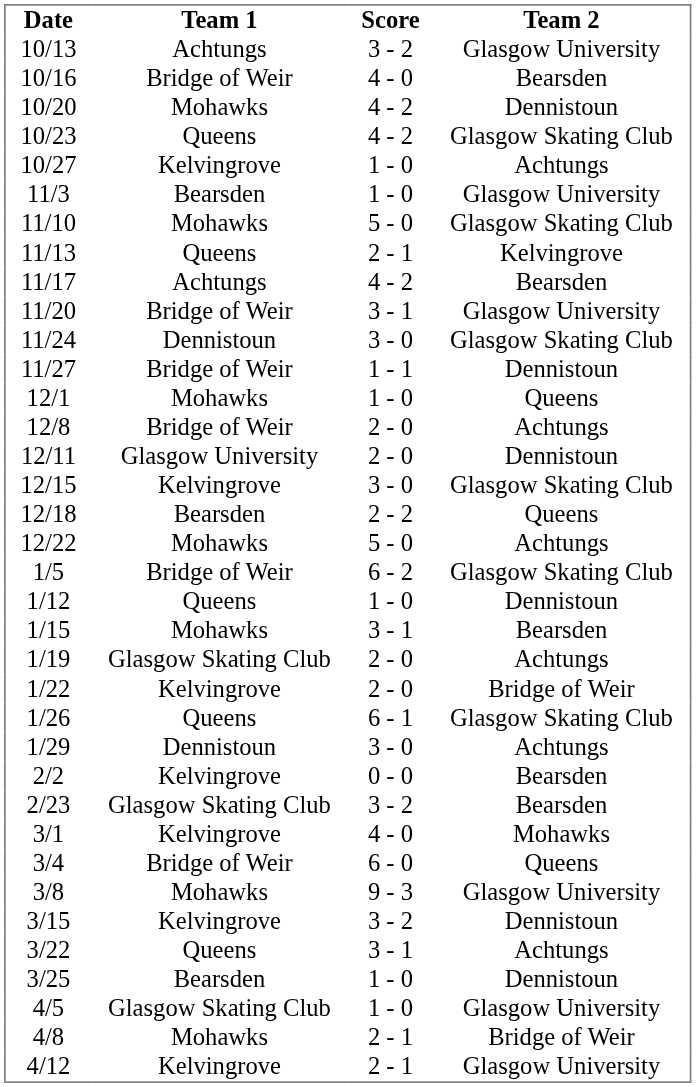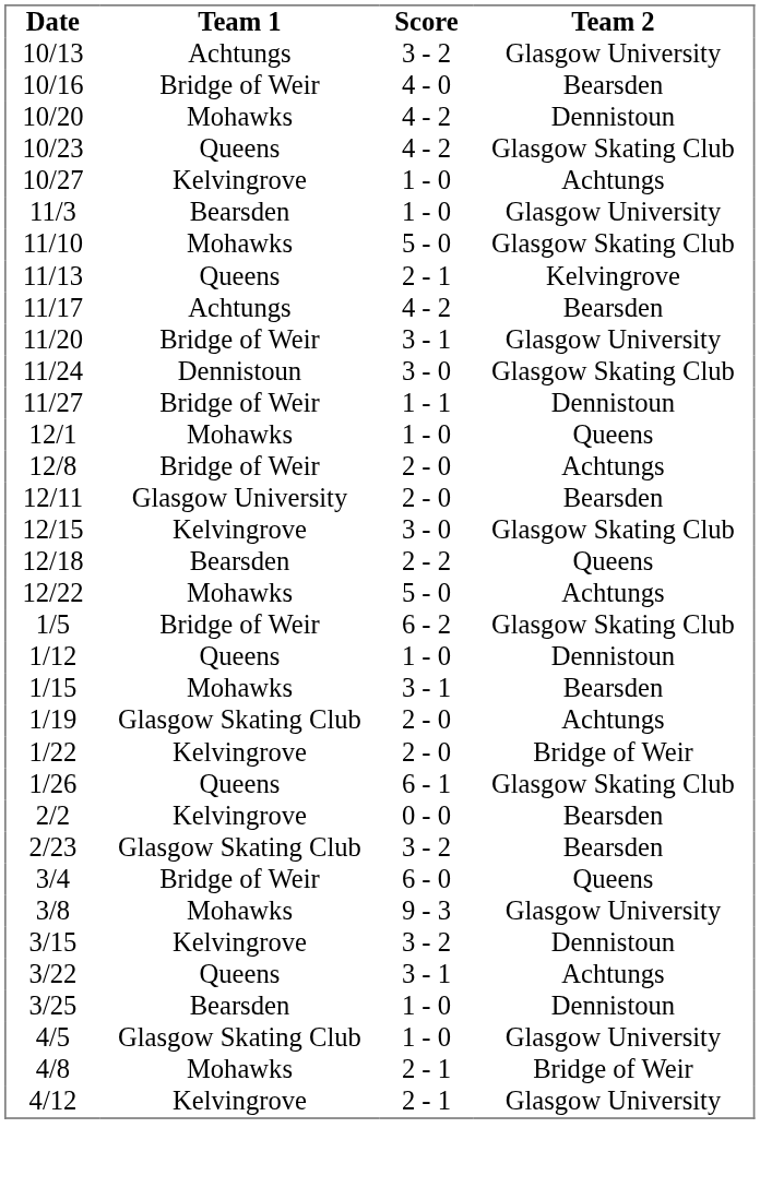 <table cellpadding="0" cellspacing="0" border="0" style="font-size: 90%; text-align: center; border: gray solid 1px; border-collapse: collapse;">
 <tr>
 <th width="50">Date</th>
 <th width="150">Team 1</th>
 <th width="50">Score</th>
 <th width="150">Team 2</th>
 </tr>
 <tr>
 <td>10/13</td>
 <td>Achtungs</td>
 <td>3 - 2</td>
 <td>Glasgow University</td>
 </tr>
 <tr>
 <td>10/16</td>
 <td>Bridge of Weir</td>
 <td>4 - 0</td>
 <td>Bearsden</td>
 </tr>
 <tr>
 <td>10/20</td>
 <td>Mohawks</td>
 <td>4 - 2</td>
 <td>Dennistoun</td>
 </tr>
 <tr>
 <td>10/23</td>
 <td>Queens</td>
 <td>4 - 2</td>
 <td>Glasgow Skating Club</td>
 </tr>
 <tr>
 <td>10/27</td>
 <td>Kelvingrove</td>
 <td>1 - 0</td>
 <td>Achtungs</td>
 </tr>
 <tr>
 <td>11/3</td>
 <td>Bearsden</td>
 <td>1 - 0</td>
 <td>Glasgow University</td>
 </tr>
 <tr>
 <td>11/10</td>
 <td>Mohawks</td>
 <td>5 - 0</td>
 <td>Glasgow Skating Club</td>
 </tr>
 <tr>
 <td>11/13</td>
 <td>Queens</td>
 <td>2 - 1</td>
 <td>Kelvingrove</td>
 </tr>
 <tr>
 <td>11/17</td>
 <td>Achtungs</td>
 <td>4 - 2</td>
 <td>Bearsden</td>
 </tr>
 <tr>
 <td>11/20</td>
 <td>Bridge of Weir</td>
 <td>3 - 1</td>
 <td>Glasgow University</td>
 </tr>
 <tr>
 <td>11/24</td>
 <td>Dennistoun</td>
 <td>3 - 0</td>
 <td>Glasgow Skating Club</td>
 </tr>
 <tr>
 <td>11/27</td>
 <td>Bridge of Weir</td>
 <td>1 - 1</td>
 <td>Dennistoun</td>
 </tr>
 <tr>
 <td>12/1</td>
 <td>Mohawks</td>
 <td>1 - 0</td>
 <td>Queens</td>
 </tr>
 <tr>
 <td>12/8</td>
 <td>Bridge of Weir</td>
 <td>2 - 0</td>
 <td>Achtungs</td>
 </tr>
 <tr>
 <td>12/11</td>
 <td>Glasgow University</td>
 <td>2 - 0</td>
-<td>Dennistoun</td>
+<td>Bearsden</td>
 </tr>
 <tr>
 <td>12/15</td>
 <td>Kelvingrove</td>
 <td>3 - 0</td>
 <td>Glasgow Skating Club</td>
 </tr>
 <tr>
 <td>12/18</td>
 <td>Bearsden</td>
 <td>2 - 2</td>
 <td>Queens</td>
 </tr>
 <tr>
 <td>12/22</td>
 <td>Mohawks</td>
 <td>5 - 0</td>
 <td>Achtungs</td>
 </tr>
 <tr>
 <td>1/5</td>
 <td>Bridge of Weir</td>
 <td>6 - 2</td>
 <td>Glasgow Skating Club</td>
 </tr>
 <tr>
 <td>1/12</td>
 <td>Queens</td>
 <td>1 - 0</td>
 <td>Dennistoun</td>
 </tr>
 <tr>
 <td>1/15</td>
 <td>Mohawks</td>
 <td>3 - 1</td>
 <td>Bearsden</td>
 </tr>
 <tr>
 <td>1/19</td>
 <td>Glasgow Skating Club</td>
 <td>2 - 0</td>
 <td>Achtungs</td>
 </tr>
 <tr>
 <td>1/22</td>
 <td>Kelvingrove</td>
 <td>2 - 0</td>
 <td>Bridge of Weir</td>
 </tr>
 <tr>
 <td>1/26</td>
 <td>Queens</td>
 <td>6 - 1</td>
 <td>Glasgow Skating Club</td>
 </tr>
 <tr>
-<td>1/29</td>
-<td>Dennistoun</td>
-<td>3 - 0</td>
-<td>Achtungs</td>
-</tr>
-<tr>
 <td>2/2</td>
 <td>Kelvingrove</td>
 <td>0 - 0</td>
 <td>Bearsden</td>
 </tr>
 <tr>
 <td>2/23</td>
 <td>Glasgow Skating Club</td>
 <td>3 - 2</td>
 <td>Bearsden</td>
-</tr>
-<tr>
-<td>3/1</td>
-<td>Kelvingrove</td>
-<td>4 - 0</td>
-<td>Mohawks</td>
 </tr>
 <tr>
 <td>3/4</td>
 <td>Bridge of Weir</td>
 <td>6 - 0</td>
 <td>Queens</td>
 </tr>
 <tr>
 <td>3/8</td>
 <td>Mohawks</td>
 <td>9 - 3</td>
 <td>Glasgow University</td>
 </tr>
 <tr>
 <td>3/15</td>
 <td>Kelvingrove</td>
 <td>3 - 2</td>
 <td>Dennistoun</td>
 </tr>
 <tr>
 <td>3/22</td>
 <td>Queens</td>
 <td>3 - 1</td>
 <td>Achtungs</td>
 </tr>
 <tr>
 <td>3/25</td>
 <td>Bearsden</td>
 <td>1 - 0</td>
 <td>Dennistoun</td>
 </tr>
 <tr>
 <td>4/5</td>
 <td>Glasgow Skating Club</td>
 <td>1 - 0</td>
 <td>Glasgow University</td>
 </tr>
 <tr>
 <td>4/8</td>
 <td>Mohawks</td>
 <td>2 - 1</td>
 <td>Bridge of Weir</td>
 </tr>
 <tr>
 <td>4/12</td>
 <td>Kelvingrove</td>
 <td>2 - 1</td>
 <td>Glasgow University</td>
 </tr>
 </table>
